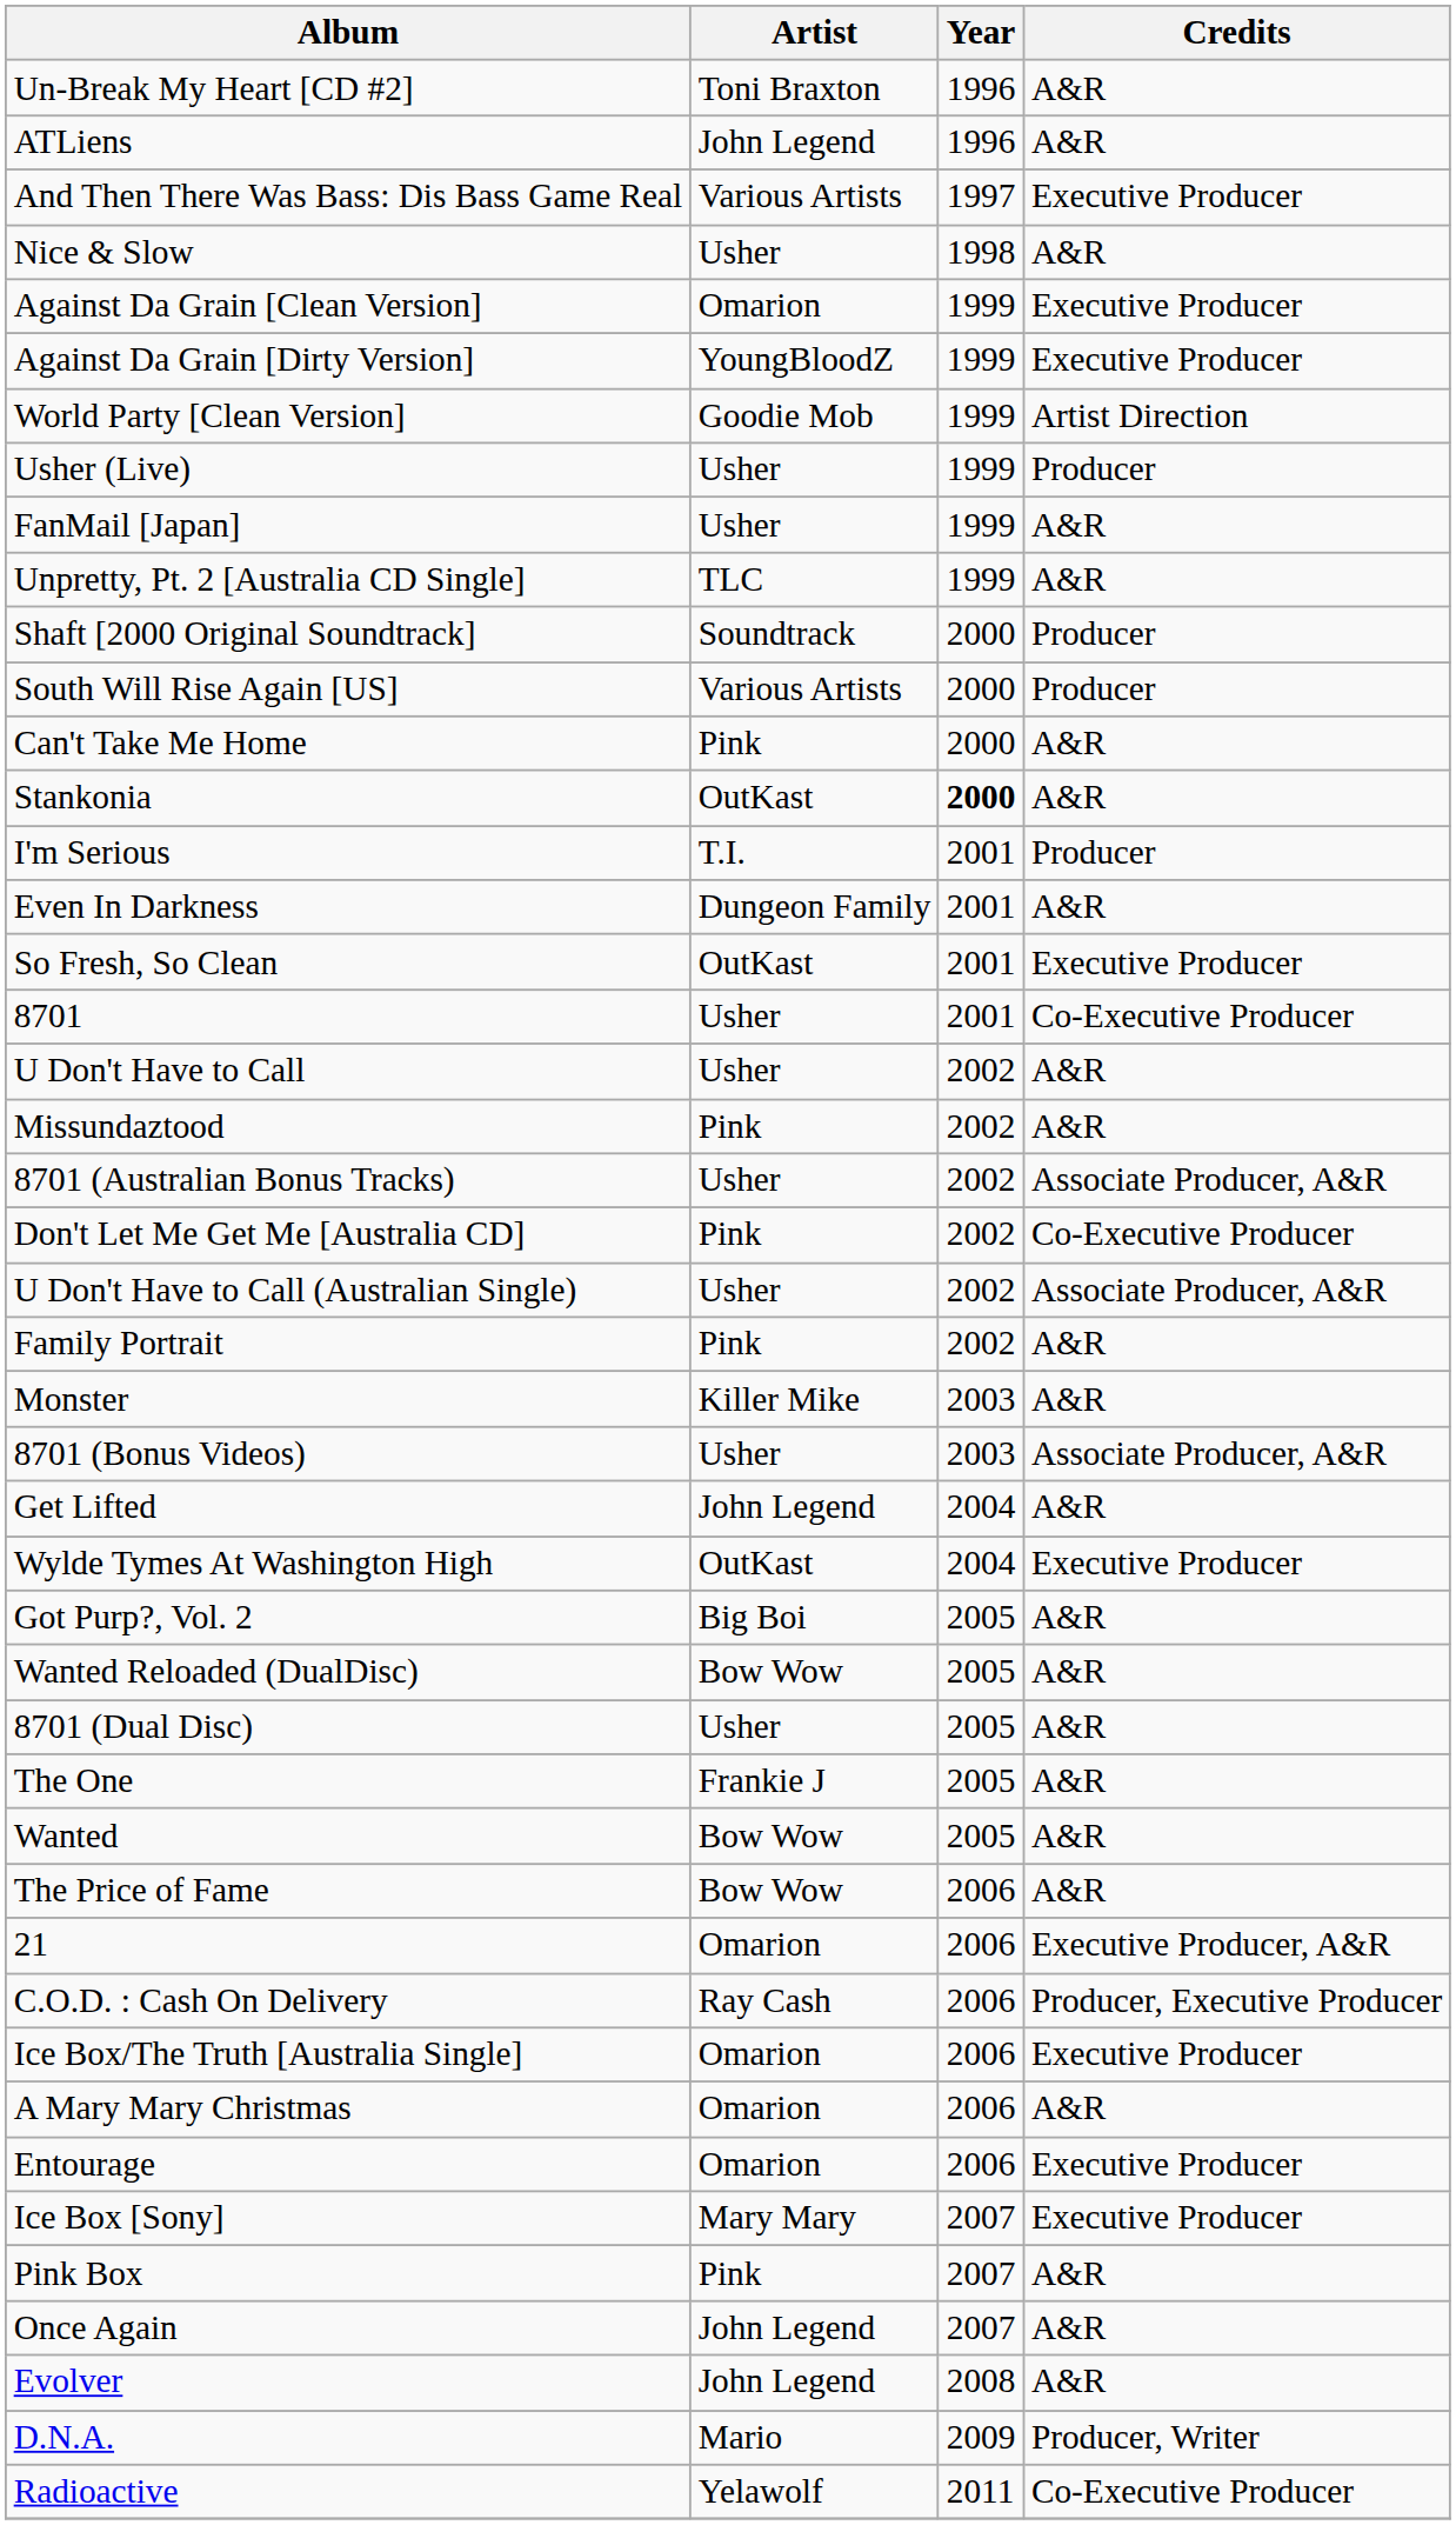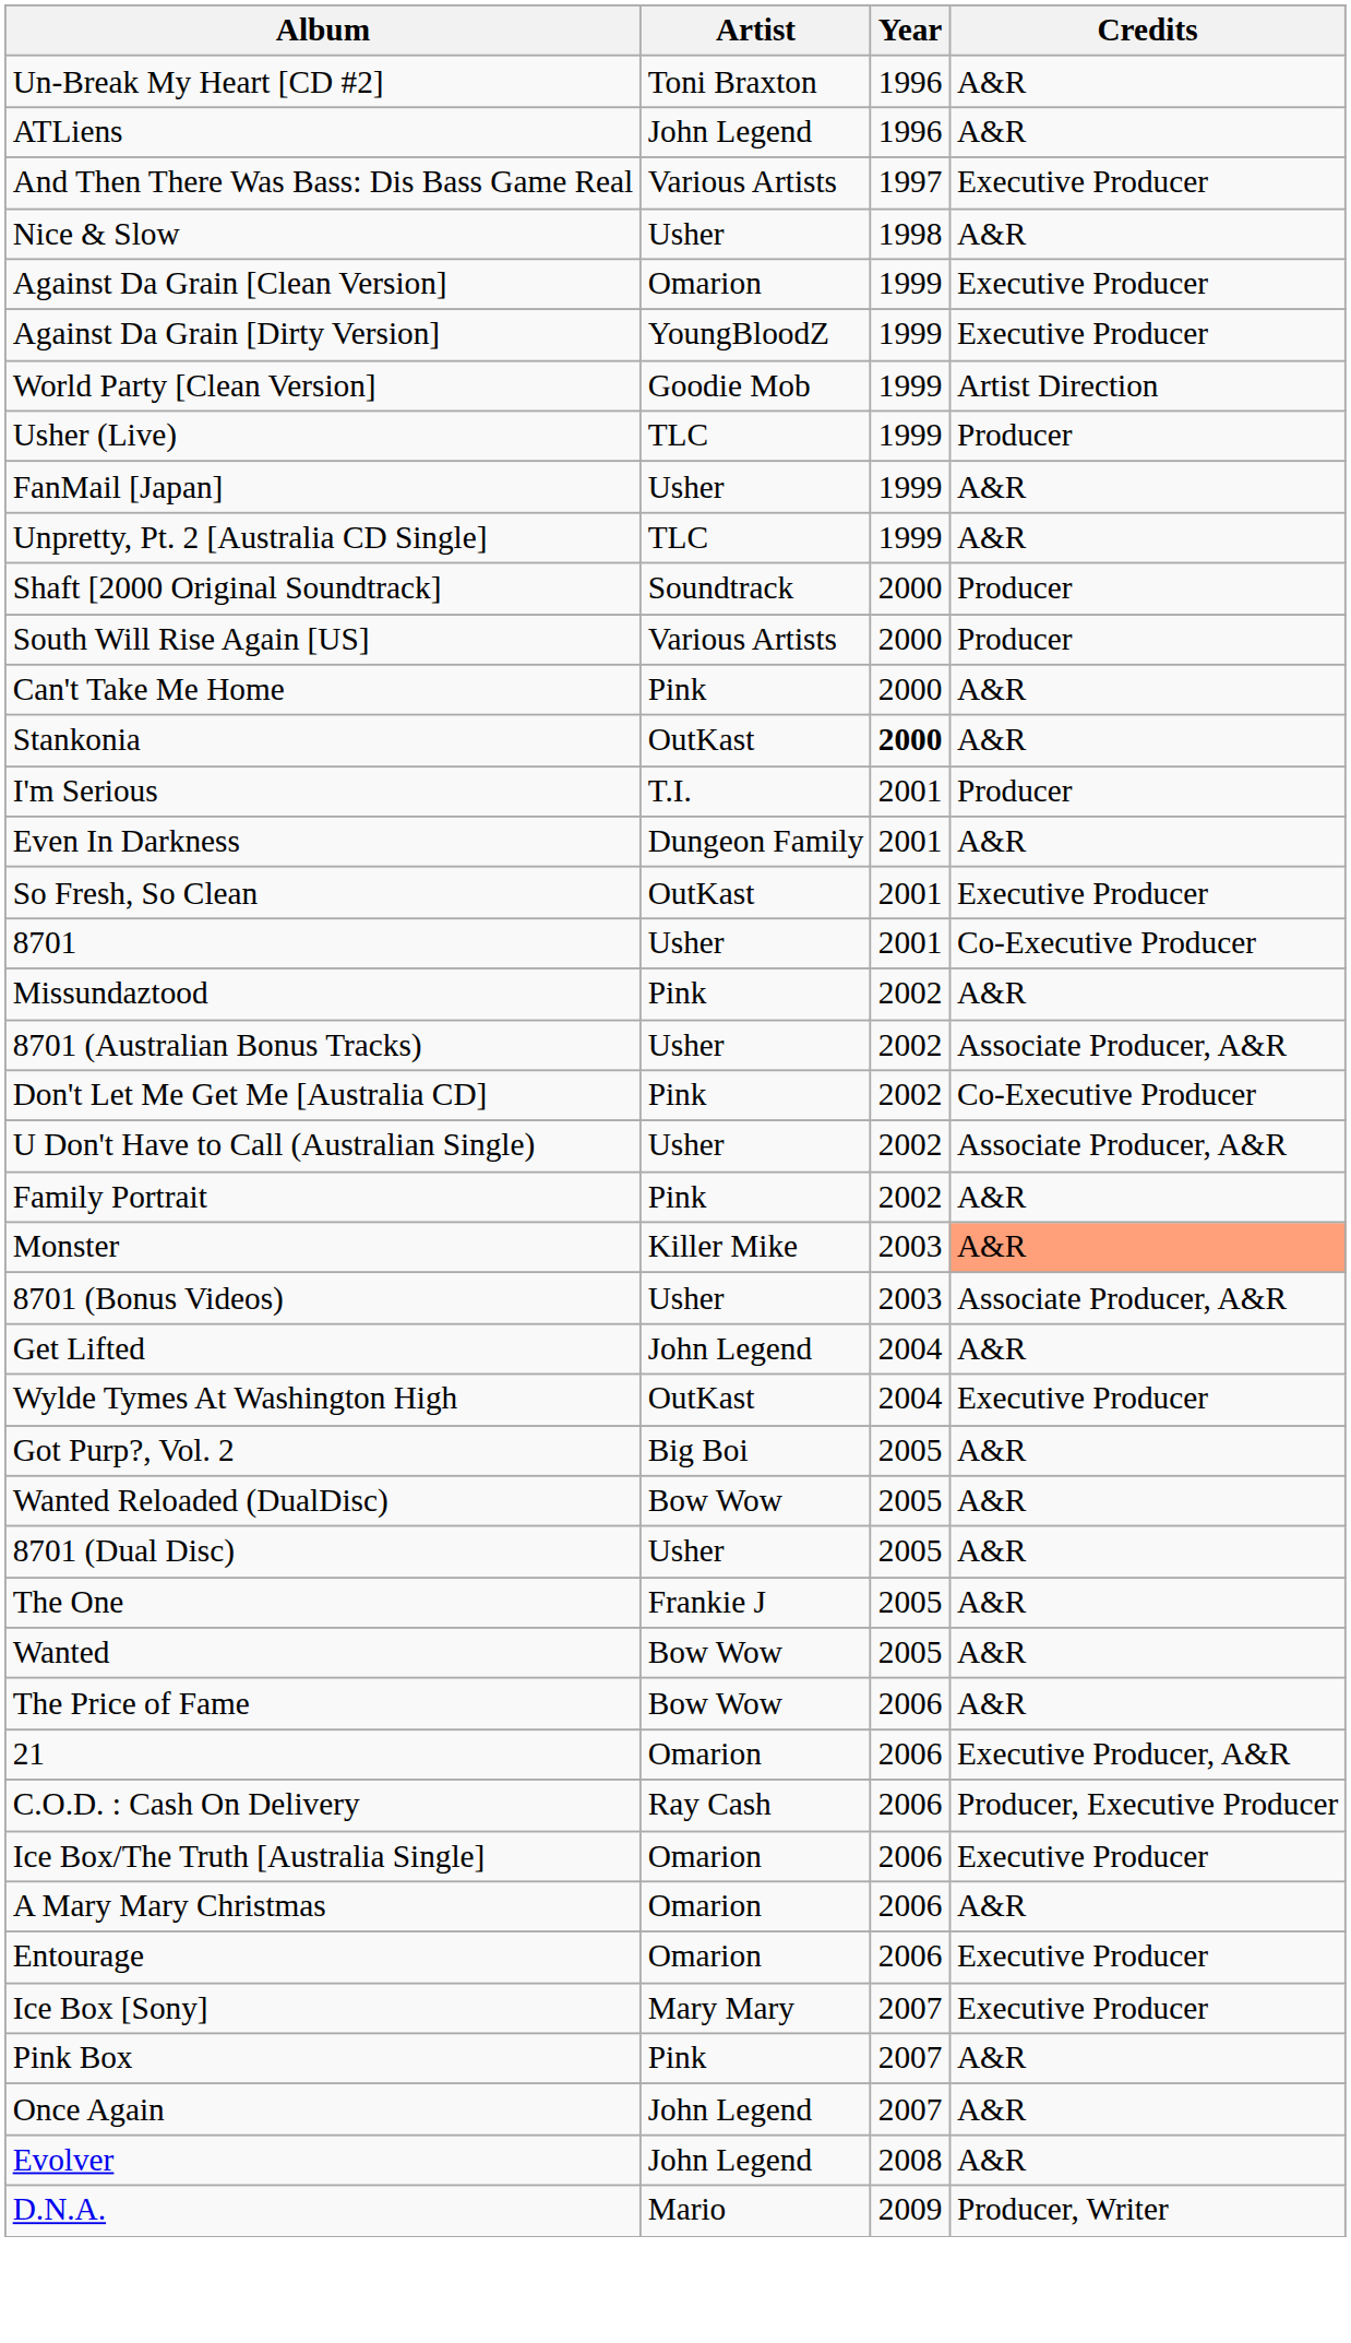 <table class="wikitable">
 <tr>
 <th>Album</th>
 <th>Artist</th>
 <th>Year</th>
 <th>Credits</th>
 </tr>
 <tr>
 <td>Un-Break My Heart [CD #2]</td>
 <td>Toni Braxton</td>
 <td>1996</td>
 <td>A&R</td>
 </tr>
 <tr>
 <td>ATLiens</td>
 <td>John Legend</td>
 <td>1996</td>
 <td>A&R</td>
 </tr>
 <tr>
 <td>And Then There Was Bass: Dis Bass Game Real</td>
 <td>Various Artists</td>
 <td>1997</td>
 <td>Executive Producer</td>
 </tr>
 <tr>
 <td>Nice & Slow</td>
 <td>Usher</td>
 <td>1998</td>
 <td>A&R</td>
 </tr>
 <tr>
 <td>Against Da Grain [Clean Version]</td>
 <td>Omarion</td>
 <td>1999</td>
 <td>Executive Producer</td>
 </tr>
 <tr>
 <td>Against Da Grain [Dirty Version]</td>
 <td>YoungBloodZ</td>
 <td>1999</td>
 <td>Executive Producer</td>
 </tr>
 <tr>
 <td>World Party [Clean Version]</td>
 <td>Goodie Mob</td>
 <td>1999</td>
 <td>Artist Direction</td>
 </tr>
 <tr>
 <td>Usher (Live)</td>
-<td>Usher</td>
+<td>TLC</td>
 <td>1999</td>
 <td>Producer</td>
 </tr>
 <tr>
 <td>FanMail [Japan]</td>
 <td>Usher</td>
 <td>1999</td>
 <td>A&R</td>
 </tr>
 <tr>
 <td>Unpretty, Pt. 2 [Australia CD Single]</td>
 <td>TLC</td>
 <td>1999</td>
 <td>A&R</td>
 </tr>
 <tr>
 <td>Shaft [2000 Original Soundtrack]</td>
 <td>Soundtrack</td>
 <td>2000</td>
 <td>Producer</td>
 </tr>
 <tr>
 <td>South Will Rise Again [US]</td>
 <td>Various Artists</td>
 <td>2000</td>
 <td>Producer</td>
 </tr>
 <tr>
 <td>Can't Take Me Home</td>
 <td>Pink</td>
 <td>2000</td>
 <td>A&R</td>
 </tr>
 <tr>
 <td>Stankonia</td>
 <td>OutKast</td>
 <td><strong>2000</strong></td>
 <td>A&R</td>
 </tr>
 <tr>
 <td>I'm Serious</td>
 <td>T.I.</td>
 <td>2001</td>
 <td>Producer</td>
 </tr>
 <tr>
 <td>Even In Darkness</td>
 <td>Dungeon Family</td>
 <td>2001</td>
 <td>A&R</td>
 </tr>
 <tr>
 <td>So Fresh, So Clean</td>
 <td>OutKast</td>
 <td>2001</td>
 <td>Executive Producer</td>
 </tr>
 <tr>
 <td>8701</td>
 <td>Usher</td>
 <td>2001</td>
 <td>Co-Executive Producer</td>
 </tr>
 <tr>
-<td>U Don't Have to Call</td>
-<td>Usher</td>
-<td>2002</td>
-<td>A&R</td>
-</tr>
-<tr>
 <td>Missundaztood</td>
 <td>Pink</td>
 <td>2002</td>
 <td>A&R</td>
 </tr>
 <tr>
 <td>8701 (Australian Bonus Tracks)</td>
 <td>Usher</td>
 <td>2002</td>
 <td>Associate Producer, A&R</td>
 </tr>
 <tr>
 <td>Don't Let Me Get Me [Australia CD]</td>
 <td>Pink</td>
 <td>2002</td>
 <td>Co-Executive Producer</td>
 </tr>
 <tr>
 <td>U Don't Have to Call (Australian Single)</td>
 <td>Usher</td>
 <td>2002</td>
 <td>Associate Producer, A&R</td>
 </tr>
 <tr>
 <td>Family Portrait</td>
 <td>Pink</td>
 <td>2002</td>
 <td>A&R</td>
 </tr>
 <tr>
 <td>Monster</td>
 <td>Killer Mike</td>
 <td>2003</td>
-<td>A&R</td>
+<td style="background: lightsalmon;">A&R</td>
 </tr>
 <tr>
 <td>8701 (Bonus Videos)</td>
 <td>Usher</td>
 <td>2003</td>
 <td>Associate Producer, A&R</td>
 </tr>
 <tr>
 <td>Get Lifted</td>
 <td>John Legend</td>
 <td>2004</td>
 <td>A&R</td>
 </tr>
 <tr>
 <td>Wylde Tymes At Washington High</td>
 <td>OutKast</td>
 <td>2004</td>
 <td>Executive Producer</td>
 </tr>
 <tr>
 <td>Got Purp?, Vol. 2</td>
 <td>Big Boi</td>
 <td>2005</td>
 <td>A&R</td>
 </tr>
 <tr>
 <td>Wanted Reloaded (DualDisc)</td>
 <td>Bow Wow</td>
 <td>2005</td>
 <td>A&R</td>
 </tr>
 <tr>
 <td>8701 (Dual Disc)</td>
 <td>Usher</td>
 <td>2005</td>
 <td>A&R</td>
 </tr>
 <tr>
 <td>The One</td>
 <td>Frankie J</td>
 <td>2005</td>
 <td>A&R</td>
 </tr>
 <tr>
 <td>Wanted</td>
 <td>Bow Wow</td>
 <td>2005</td>
 <td>A&R</td>
 </tr>
 <tr>
 <td>The Price of Fame</td>
 <td>Bow Wow</td>
 <td>2006</td>
 <td>A&R</td>
 </tr>
 <tr>
 <td>21</td>
 <td>Omarion</td>
 <td>2006</td>
 <td>Executive Producer, A&R</td>
 </tr>
 <tr>
 <td>C.O.D. : Cash On Delivery</td>
 <td>Ray Cash</td>
 <td>2006</td>
 <td>Producer, Executive Producer</td>
 </tr>
 <tr>
 <td>Ice Box/The Truth [Australia Single]</td>
 <td>Omarion</td>
 <td>2006</td>
 <td>Executive Producer</td>
 </tr>
 <tr>
 <td>A Mary Mary Christmas</td>
 <td>Omarion</td>
 <td>2006</td>
 <td>A&R</td>
 </tr>
 <tr>
 <td>Entourage</td>
 <td>Omarion</td>
 <td>2006</td>
 <td>Executive Producer</td>
 </tr>
 <tr>
 <td>Ice Box [Sony]</td>
 <td>Mary Mary</td>
 <td>2007</td>
 <td>Executive Producer</td>
 </tr>
 <tr>
 <td>Pink Box</td>
 <td>Pink</td>
 <td>2007</td>
 <td>A&R</td>
 </tr>
 <tr>
 <td>Once Again</td>
 <td>John Legend</td>
 <td>2007</td>
 <td>A&R</td>
 </tr>
 <tr>
 <td><a href='#'>Evolver</a></td>
 <td>John Legend</td>
 <td>2008</td>
 <td>A&R</td>
 </tr>
 <tr>
 <td><a href='#'>D.N.A.</a></td>
 <td>Mario</td>
 <td>2009</td>
 <td>Producer, Writer</td>
 </tr>
 <tr>
-<td><a href='#'>Radioactive</a></td>
-<td>Yelawolf</td>
-<td>2011</td>
-<td>Co-Executive Producer</td>
-</tr>
-<tr>
 </tr>
 </table>
